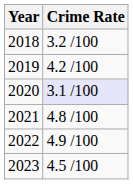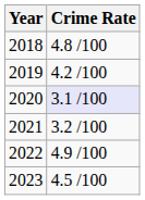 <table class="wikitable">
 <tr>
 <th>Year</th>
 <th>Crime Rate</th>
 </tr>
 <tr>
 <td>2018</td>
-<td>3.2 /100</td>
+<td>4.8 /100</td>
 </tr>
 <tr>
 <td>2019</td>
 <td>4.2 /100</td>
 </tr>
 <tr>
 <td>2020</td>
 <td style="background: lavender;">3.1 /100</td>
 </tr>
 <tr>
 <td>2021</td>
-<td>4.8 /100</td>
+<td>3.2 /100</td>
 </tr>
 <tr>
 <td>2022</td>
 <td>4.9 /100</td>
 </tr>
 <tr>
 <td>2023</td>
 <td>4.5 /100</td>
 </tr>
 </table>
